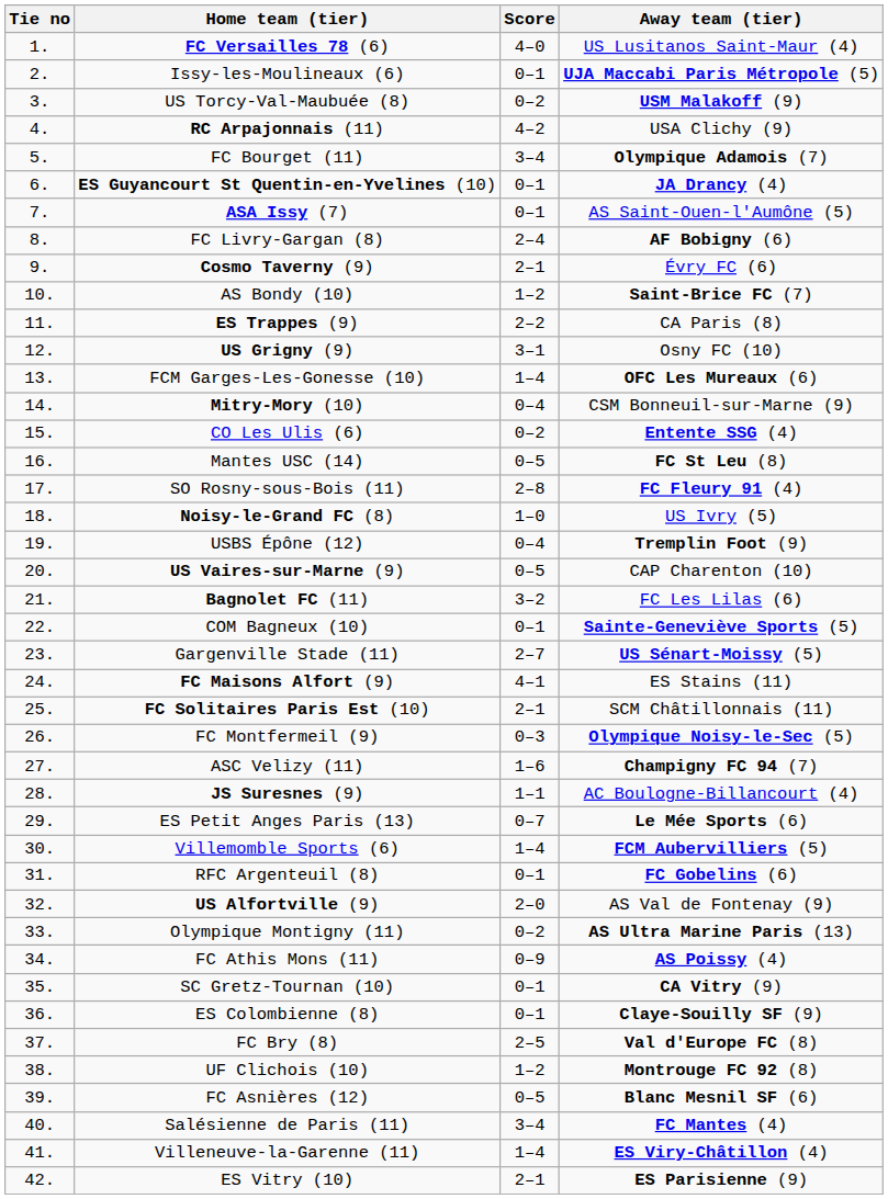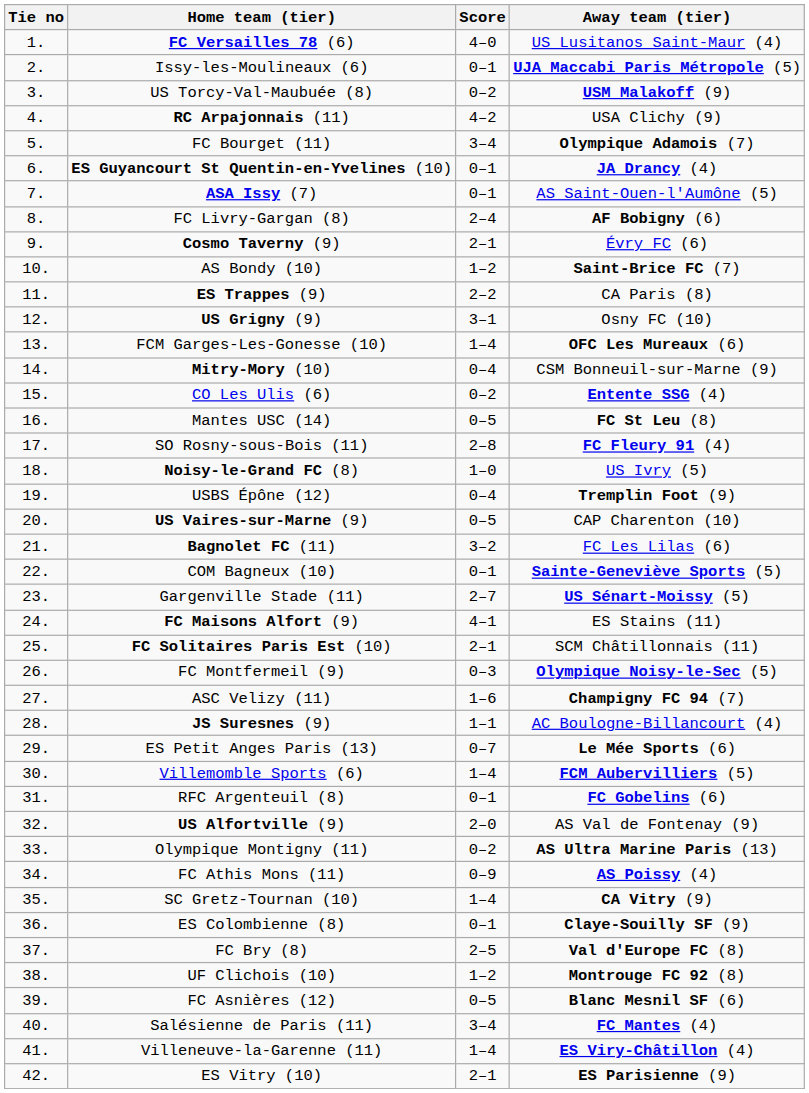 <table class="wikitable" style="text-align: center">
 <tr>
 <th>Tie no</th>
 <th>Home team (tier)</th>
 <th>Score</th>
 <th>Away team (tier)</th>
 </tr>
 <tr>
 <td>1.</td>
 <td><strong><a href='#'>FC Versailles 78</a></strong> (6)</td>
 <td>4–0</td>
 <td><a href='#'>US Lusitanos Saint-Maur</a> (4)</td>
 </tr>
 <tr>
 <td>2.</td>
 <td>Issy-les-Moulineaux (6)</td>
 <td>0–1</td>
 <td><strong><a href='#'>UJA Maccabi Paris Métropole</a></strong> (5)</td>
 </tr>
 <tr>
 <td>3.</td>
 <td>US Torcy-Val-Maubuée (8)</td>
 <td>0–2</td>
 <td><strong><a href='#'>USM Malakoff</a></strong> (9)</td>
 </tr>
 <tr>
 <td>4.</td>
 <td><strong>RC Arpajonnais</strong> (11)</td>
 <td>4–2</td>
 <td>USA Clichy (9)</td>
 </tr>
 <tr>
 <td>5.</td>
 <td>FC Bourget (11)</td>
 <td>3–4 </td>
 <td><strong>Olympique Adamois</strong> (7)</td>
 </tr>
 <tr>
 <td>6.</td>
 <td><strong>ES Guyancourt St Quentin-en-Yvelines</strong> (10)</td>
 <td>0–1</td>
 <td><strong><a href='#'>JA Drancy</a></strong> (4)</td>
 </tr>
 <tr>
 <td>7.</td>
 <td><strong><a href='#'>ASA Issy</a></strong> (7)</td>
 <td>0–1</td>
 <td><a href='#'>AS Saint-Ouen-l'Aumône</a> (5)</td>
 </tr>
 <tr>
 <td>8.</td>
 <td>FC Livry-Gargan (8)</td>
 <td>2–4</td>
 <td><strong>AF Bobigny</strong> (6)</td>
 </tr>
 <tr>
 <td>9.</td>
 <td><strong>Cosmo Taverny</strong> (9)</td>
 <td>2–1 </td>
 <td><a href='#'>Évry FC</a> (6)</td>
 </tr>
 <tr>
 <td>10.</td>
 <td>AS Bondy (10)</td>
 <td>1–2</td>
 <td><strong>Saint-Brice FC</strong> (7)</td>
 </tr>
 <tr>
 <td>11.</td>
 <td><strong>ES Trappes</strong> (9)</td>
 <td>2–2 </td>
 <td>CA Paris (8)</td>
 </tr>
 <tr>
 <td>12.</td>
 <td><strong>US Grigny</strong> (9)</td>
 <td>3–1</td>
 <td>Osny FC (10)</td>
 </tr>
 <tr>
 <td>13.</td>
 <td>FCM Garges-Les-Gonesse (10)</td>
 <td>1–4</td>
 <td><strong>OFC Les Mureaux</strong> (6)</td>
 </tr>
 <tr>
 <td>14.</td>
 <td><strong>Mitry-Mory</strong> (10)</td>
 <td>0–4</td>
 <td>CSM Bonneuil-sur-Marne (9)</td>
 </tr>
 <tr>
 <td>15.</td>
 <td><a href='#'>CO Les Ulis</a> (6)</td>
 <td>0–2</td>
 <td><strong><a href='#'>Entente SSG</a></strong> (4)</td>
 </tr>
 <tr>
 <td>16.</td>
 <td>Mantes USC (14)</td>
 <td>0–5</td>
 <td><strong>FC St Leu</strong> (8)</td>
 </tr>
 <tr>
 <td>17.</td>
 <td>SO Rosny-sous-Bois (11)</td>
 <td>2–8</td>
 <td><strong><a href='#'>FC Fleury 91</a></strong> (4)</td>
 </tr>
 <tr>
 <td>18.</td>
 <td><strong>Noisy-le-Grand FC</strong> (8)</td>
 <td>1–0 </td>
 <td><a href='#'>US Ivry</a> (5)</td>
 </tr>
 <tr>
 <td>19.</td>
 <td>USBS Épône (12)</td>
 <td>0–4</td>
 <td><strong>Tremplin Foot</strong> (9)</td>
 </tr>
 <tr>
 <td>20.</td>
 <td><strong>US Vaires-sur-Marne</strong> (9)</td>
 <td>0–5</td>
 <td>CAP Charenton (10)</td>
 </tr>
 <tr>
 <td>21.</td>
 <td><strong>Bagnolet FC</strong> (11)</td>
 <td>3–2</td>
 <td><a href='#'>FC Les Lilas</a> (6)</td>
 </tr>
 <tr>
 <td>22.</td>
 <td>COM Bagneux (10)</td>
 <td>0–1 </td>
 <td><strong><a href='#'>Sainte-Geneviève Sports</a></strong> (5)</td>
 </tr>
 <tr>
 <td>23.</td>
 <td>Gargenville Stade (11)</td>
 <td>2–7</td>
 <td><strong><a href='#'>US Sénart-Moissy</a></strong> (5)</td>
 </tr>
 <tr>
 <td>24.</td>
 <td><strong>FC Maisons Alfort</strong> (9)</td>
 <td>4–1</td>
 <td>ES Stains (11)</td>
 </tr>
 <tr>
 <td>25.</td>
 <td><strong>FC Solitaires Paris Est</strong> (10)</td>
 <td>2–1</td>
 <td>SCM Châtillonnais (11)</td>
 </tr>
 <tr>
 <td>26.</td>
 <td>FC Montfermeil (9)</td>
 <td>0–3</td>
 <td><strong><a href='#'>Olympique Noisy-le-Sec</a></strong> (5)</td>
 </tr>
 <tr>
 <td>27.</td>
 <td>ASC Velizy (11)</td>
 <td>1–6</td>
 <td><strong>Champigny FC 94</strong> (7)</td>
 </tr>
 <tr>
 <td>28.</td>
 <td><strong>JS Suresnes</strong> (9)</td>
 <td>1–1 </td>
 <td><a href='#'>AC Boulogne-Billancourt</a> (4)</td>
 </tr>
 <tr>
 <td>29.</td>
 <td>ES Petit Anges Paris (13)</td>
 <td>0–7</td>
 <td><strong>Le Mée Sports</strong> (6)</td>
 </tr>
 <tr>
 <td>30.</td>
 <td><a href='#'>Villemomble Sports</a> (6)</td>
 <td>1–4</td>
 <td><strong><a href='#'>FCM Aubervilliers</a></strong> (5)</td>
 </tr>
 <tr>
 <td>31.</td>
 <td>RFC Argenteuil (8)</td>
 <td>0–1</td>
 <td><strong><a href='#'>FC Gobelins</a></strong> (6)</td>
 </tr>
 <tr>
 <td>32.</td>
 <td><strong>US Alfortville</strong> (9)</td>
 <td>2–0</td>
 <td>AS Val de Fontenay (9)</td>
 </tr>
 <tr>
 <td>33.</td>
 <td>Olympique Montigny (11)</td>
 <td>0–2</td>
 <td><strong>AS Ultra Marine Paris</strong> (13)</td>
 </tr>
 <tr>
 <td>34.</td>
 <td>FC Athis Mons (11)</td>
 <td>0–9</td>
 <td><strong><a href='#'>AS Poissy</a></strong> (4)</td>
 </tr>
 <tr>
 <td>35.</td>
 <td>SC Gretz-Tournan (10)</td>
-<td>0–1</td>
+<td>1–4</td>
 <td><strong>CA Vitry</strong> (9)</td>
 </tr>
 <tr>
 <td>36.</td>
 <td>ES Colombienne (8)</td>
 <td>0–1</td>
 <td><strong>Claye-Souilly SF</strong> (9)</td>
 </tr>
 <tr>
 <td>37.</td>
 <td>FC Bry (8)</td>
 <td>2–5</td>
 <td><strong>Val d'Europe FC</strong> (8)</td>
 </tr>
 <tr>
 <td>38.</td>
 <td>UF Clichois (10)</td>
 <td>1–2</td>
 <td><strong>Montrouge FC 92</strong> (8)</td>
 </tr>
 <tr>
 <td>39.</td>
 <td>FC Asnières (12)</td>
 <td>0–5</td>
 <td><strong>Blanc Mesnil SF</strong> (6)</td>
 </tr>
 <tr>
 <td>40.</td>
 <td>Salésienne de Paris (11)</td>
 <td>3–4 </td>
 <td><strong><a href='#'>FC Mantes</a></strong> (4)</td>
 </tr>
 <tr>
 <td>41.</td>
 <td>Villeneuve-la-Garenne (11)</td>
 <td>1–4</td>
 <td><strong><a href='#'>ES Viry-Châtillon</a></strong> (4)</td>
 </tr>
 <tr>
 <td>42.</td>
 <td>ES Vitry (10)</td>
 <td>2–1</td>
 <td><strong>ES Parisienne</strong> (9)</td>
 </tr>
 </table>
